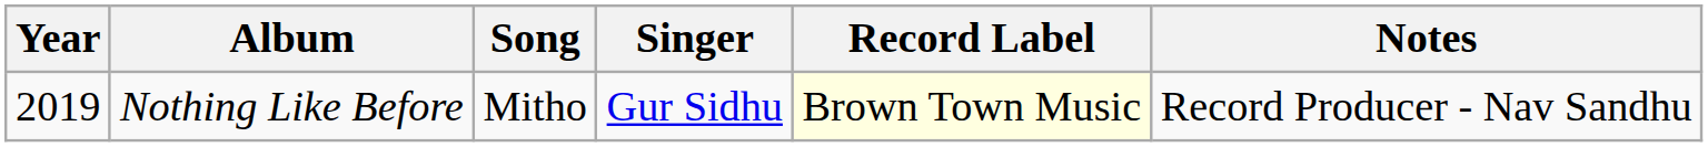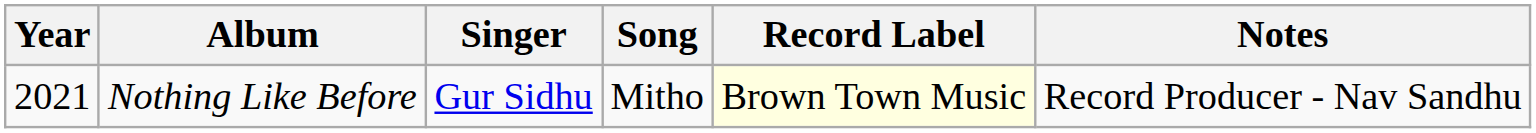 <table class="wikitable">
 <tr>
 <th>Year</th>
 <th>Album</th>
+<th>Singer</th>
 <th>Song</th>
-<th>Singer</th>
 <th>Record Label</th>
 <th>Notes</th>
 </tr>
 <tr>
-<td>2019</td>
+<td>2021</td>
 <td><em>Nothing Like Before</em></td>
+<td><a href='#'>Gur Sidhu</a></td>
 <td>Mitho</td>
-<td><a href='#'>Gur Sidhu</a></td>
 <td style="background: lightyellow;">Brown Town Music</td>
 <td>Record Producer - Nav Sandhu</td>
 </tr>
 </table>
